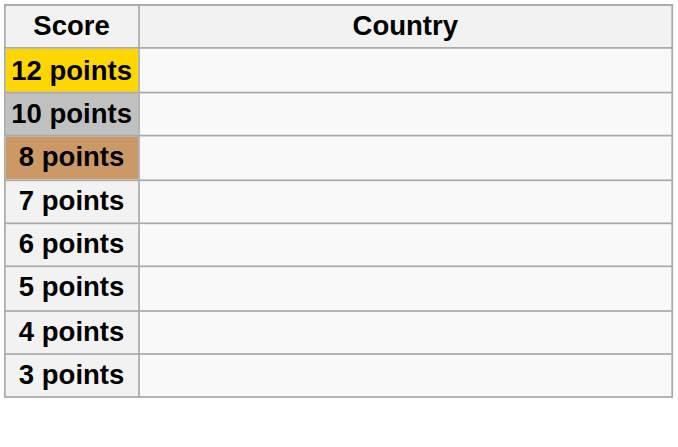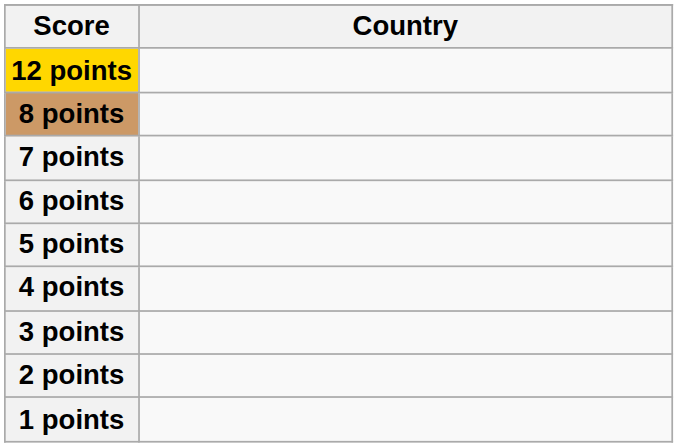 <table class="wikitable">
 <tr>
 </tr>
 <tr>
 <th scope="col" width="20%">Score</th>
 <th scope="col">Country</th>
 </tr>
 <tr>
 <th scope="row" style="background:gold">12 points</th>
-<td></td>
-</tr>
-<tr>
-<th scope="row" style="background:silver">10 points</th>
 <td></td>
 </tr>
 <tr>
 <th scope="row" style="background:#CC9966">8 points</th>
 <td></td>
 </tr>
 <tr>
 <th scope="row">7 points</th>
 <td></td>
 </tr>
 <tr>
 <th scope="row">6 points</th>
 <td></td>
 </tr>
 <tr>
 <th scope="row">5 points</th>
 <td></td>
 </tr>
 <tr>
 <th scope="row">4 points</th>
 <td></td>
 </tr>
 <tr>
 <th scope="row">3 points</th>
 <td></td>
 </tr>
+<tr>
+<th scope="row">2 points</th>
+<td></td>
+</tr>
+<tr>
+<th scope="row">1 points</th>
+<td></td>
+</tr>
 </table>
